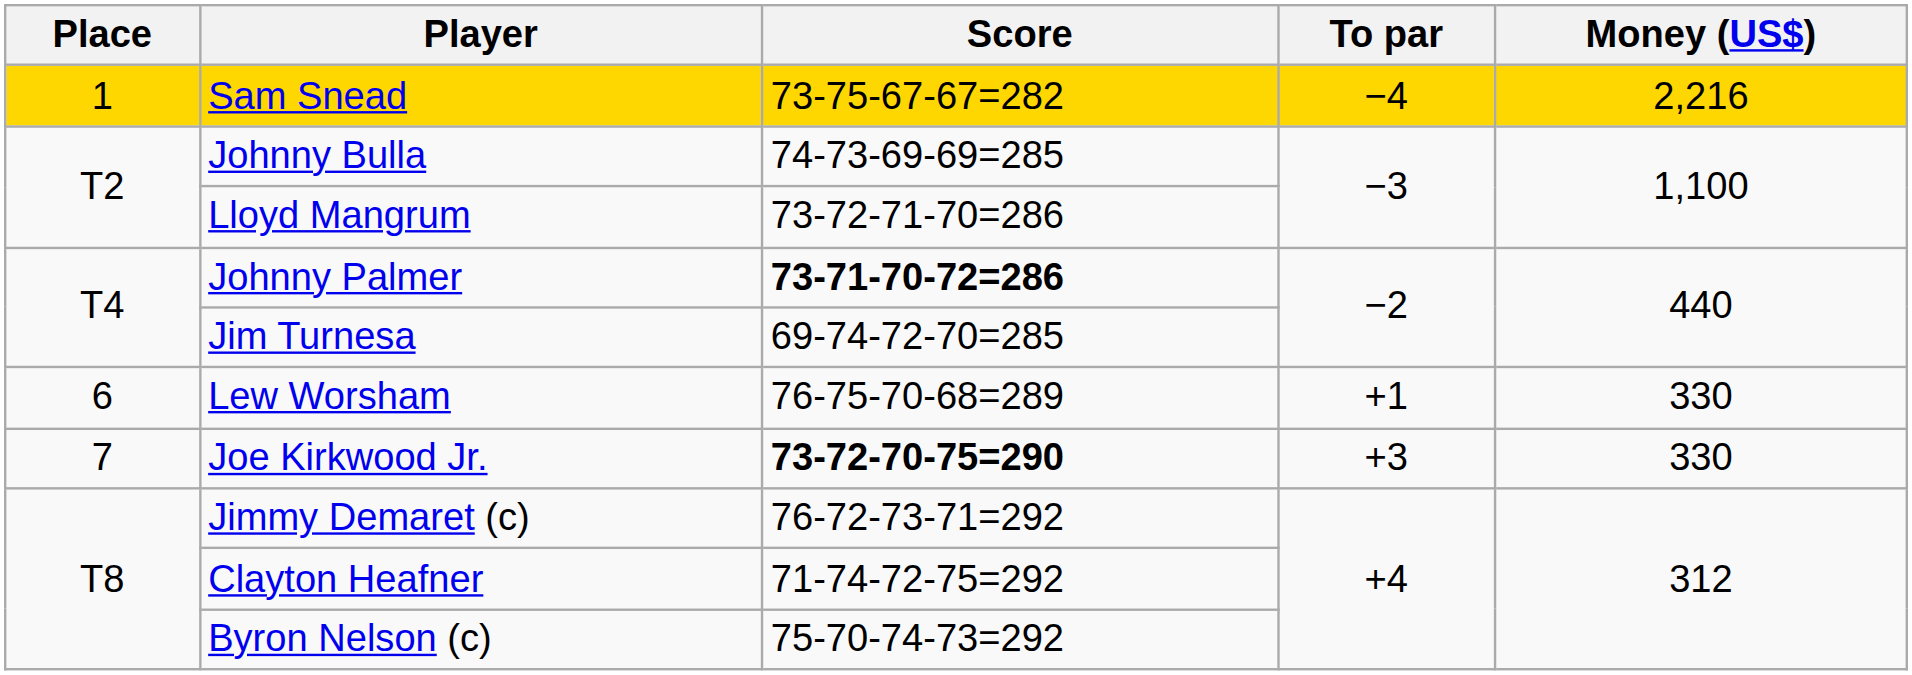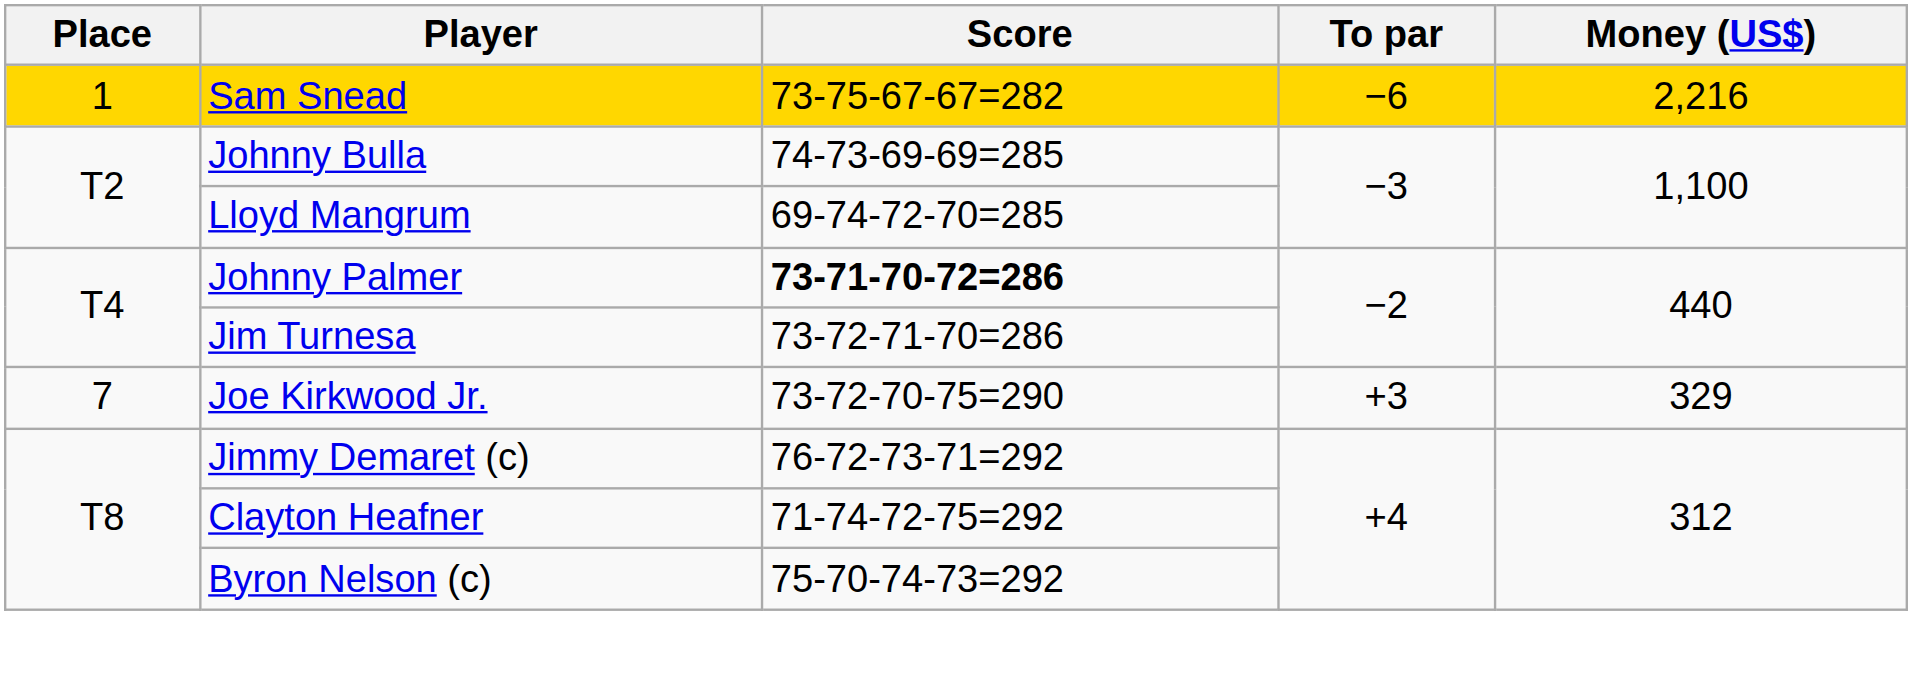 <table class="wikitable" style="width:50em; margin-bottom:0">
 <tr>
 <th>Place</th>
 <th>Player</th>
 <th>Score</th>
 <th>To par</th>
 <th>Money (<a href='#'>US$</a>)</th>
 </tr>
 <tr style="background:gold">
 <td align=center>1</td>
 <td> <a href='#'>Sam Snead</a></td>
 <td>73-75-67-67=282</td>
-<td align=center>−4</td>
+<td align=center>−6</td>
 <td align=center>2,216</td>
 </tr>
 <tr>
 <td rowspan=2 align=center>T2</td>
 <td> <a href='#'>Johnny Bulla</a></td>
 <td>74-73-69-69=285</td>
 <td rowspan=2 align=center>−3</td>
 <td rowspan=2 align=center>1,100</td>
 </tr>
 <tr>
 <td> <a href='#'>Lloyd Mangrum</a></td>
-<td>73-72-71-70=286</td>
+<td>69-74-72-70=285</td>
 </tr>
 <tr>
 <td rowspan=2 align=center>T4</td>
 <td> <a href='#'>Johnny Palmer</a></td>
 <td><strong>73-71-70-72=286</strong></td>
 <td rowspan=2 align=center>−2</td>
 <td rowspan=2 align=center>440</td>
 </tr>
 <tr>
 <td> <a href='#'>Jim Turnesa</a></td>
-<td>69-74-72-70=285</td>
-</tr>
-<tr>
-<td align=center>6</td>
-<td> <a href='#'>Lew Worsham</a></td>
-<td>76-75-70-68=289</td>
-<td align=center>+1</td>
-<td align=center>330</td>
+<td>73-72-71-70=286</td>
 </tr>
 <tr>
 <td align=center>7</td>
 <td> <a href='#'>Joe Kirkwood Jr.</a></td>
-<td><strong>73-72-70-75=290</strong></td>
+<td>73-72-70-75=290</td>
 <td align=center>+3</td>
-<td align=center>330</td>
+<td align=center>329</td>
 </tr>
 <tr>
 <td rowspan=3 align=center>T8</td>
 <td> <a href='#'>Jimmy Demaret</a> (c)</td>
 <td>76-72-73-71=292</td>
 <td rowspan=3 align=center>+4</td>
 <td rowspan=3 align=center>312</td>
 </tr>
 <tr>
 <td> <a href='#'>Clayton Heafner</a></td>
 <td>71-74-72-75=292</td>
 </tr>
 <tr>
 <td> <a href='#'>Byron Nelson</a> (c)</td>
 <td>75-70-74-73=292</td>
 </tr>
 </table>
